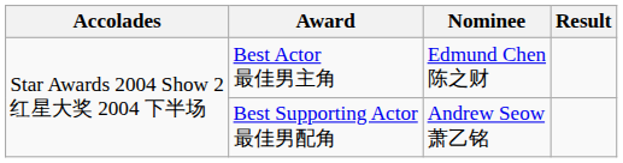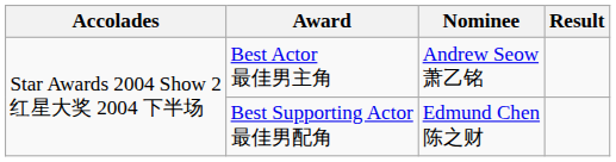 <table class="wikitable">
 <tr>
 <th>Accolades</th>
 <th>Award</th>
 <th>Nominee</th>
 <th>Result</th>
 </tr>
 <tr>
 <td rowspan="4">Star Awards 2004 Show 2 <br> 红星大奖 2004 下半场</td>
 <td><a href='#'>Best Actor</a> <br> 最佳男主角</td>
-<td><a href='#'>Edmund Chen</a> <br> 陈之财</td>
+<td><a href='#'>Andrew Seow</a> <br> 萧乙铭</td>
 <td></td>
 </tr>
 <tr>
 <td><a href='#'>Best Supporting Actor</a> <br> 最佳男配角</td>
-<td><a href='#'>Andrew Seow</a> <br> 萧乙铭</td>
+<td><a href='#'>Edmund Chen</a> <br> 陈之财</td>
 <td></td>
 </tr>
 </table>
